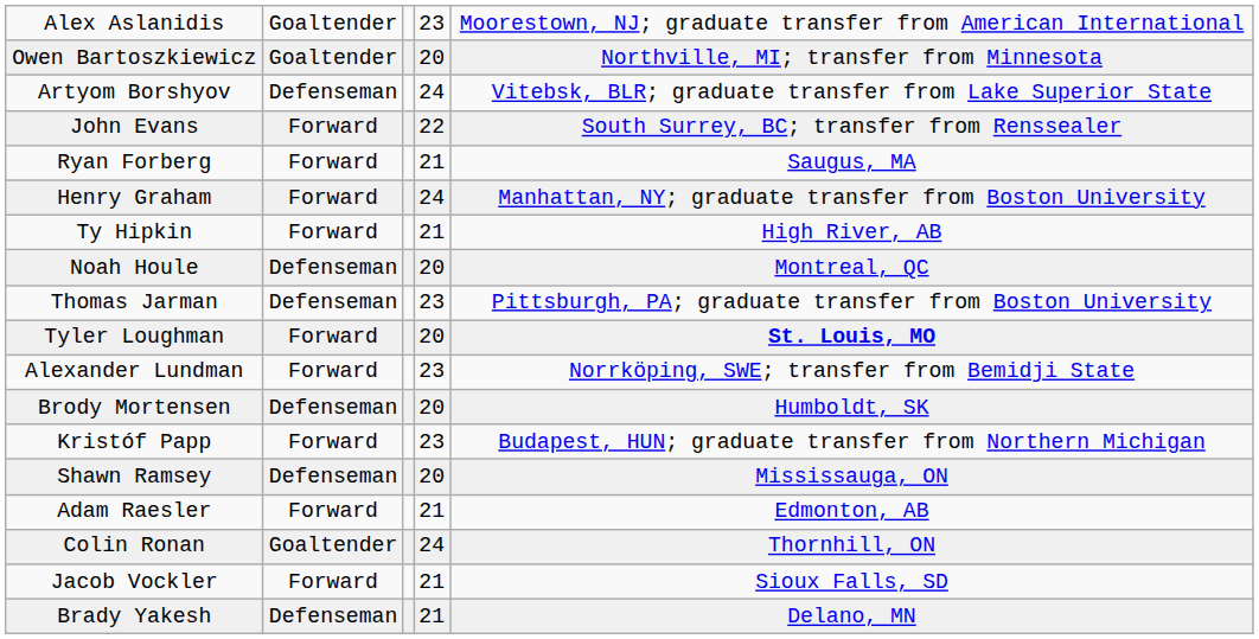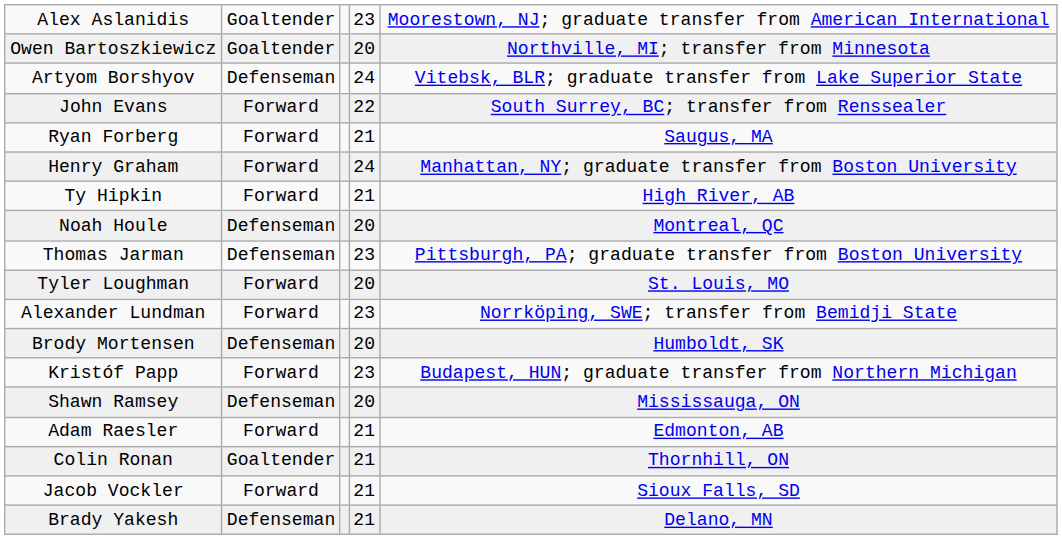 <table class="wikitable" width="60%">
 <tr align="center" bgcolor="">
 <td>Alex Aslanidis</td>
 <td>Goaltender</td>
 <td></td>
 <td>23</td>
 <td><a href='#'>Moorestown, NJ</a>; graduate transfer from <a href='#'>American International</a></td>
 </tr>
 <tr align="center" bgcolor="f0f0f0">
 <td>Owen Bartoszkiewicz</td>
 <td>Goaltender</td>
 <td></td>
 <td>20</td>
 <td><a href='#'>Northville, MI</a>; transfer from <a href='#'>Minnesota</a></td>
 </tr>
 <tr align="center" bgcolor="">
 <td>Artyom Borshyov</td>
 <td>Defenseman</td>
 <td></td>
 <td>24</td>
 <td><a href='#'>Vitebsk, BLR</a>; graduate transfer from <a href='#'>Lake Superior State</a></td>
 </tr>
 <tr align="center" bgcolor="f0f0f0">
 <td>John Evans</td>
 <td>Forward</td>
 <td></td>
 <td>22</td>
 <td><a href='#'>South Surrey, BC</a>; transfer from <a href='#'>Renssealer</a></td>
 </tr>
 <tr align="center" bgcolor="">
 <td>Ryan Forberg</td>
 <td>Forward</td>
 <td></td>
 <td>21</td>
 <td><a href='#'>Saugus, MA</a></td>
 </tr>
 <tr align="center" bgcolor="f0f0f0">
 <td>Henry Graham</td>
 <td>Forward</td>
 <td></td>
 <td>24</td>
 <td><a href='#'>Manhattan, NY</a>; graduate transfer from <a href='#'>Boston University</a></td>
 </tr>
 <tr align="center" bgcolor="">
 <td>Ty Hipkin</td>
 <td>Forward</td>
 <td></td>
 <td>21</td>
 <td><a href='#'>High River, AB</a></td>
 </tr>
 <tr align="center" bgcolor="f0f0f0">
 <td>Noah Houle</td>
 <td>Defenseman</td>
 <td></td>
 <td>20</td>
 <td><a href='#'>Montreal, QC</a></td>
 </tr>
 <tr align="center" bgcolor="">
 <td>Thomas Jarman</td>
 <td>Defenseman</td>
 <td></td>
 <td>23</td>
 <td><a href='#'>Pittsburgh, PA</a>; graduate transfer from <a href='#'>Boston University</a></td>
 </tr>
 <tr align="center" bgcolor="f0f0f0">
 <td>Tyler Loughman</td>
 <td>Forward</td>
 <td></td>
 <td>20</td>
-<td><strong><a href='#'>St. Louis, MO</a></strong></td>
+<td><a href='#'>St. Louis, MO</a></td>
 </tr>
 <tr align="center" bgcolor="">
 <td>Alexander Lundman</td>
 <td>Forward</td>
 <td></td>
 <td>23</td>
 <td><a href='#'>Norrköping, SWE</a>; transfer from <a href='#'>Bemidji State</a></td>
 </tr>
 <tr align="center" bgcolor="f0f0f0">
 <td>Brody Mortensen</td>
 <td>Defenseman</td>
 <td></td>
 <td>20</td>
 <td><a href='#'>Humboldt, SK</a></td>
 </tr>
 <tr align="center" bgcolor="">
 <td>Kristóf Papp</td>
 <td>Forward</td>
 <td></td>
 <td>23</td>
 <td><a href='#'>Budapest, HUN</a>; graduate transfer from <a href='#'>Northern Michigan</a></td>
 </tr>
 <tr align="center" bgcolor="f0f0f0">
 <td>Shawn Ramsey</td>
 <td>Defenseman</td>
 <td></td>
 <td>20</td>
 <td><a href='#'>Mississauga, ON</a></td>
 </tr>
 <tr align="center" bgcolor="">
 <td>Adam Raesler</td>
 <td>Forward</td>
 <td></td>
 <td>21</td>
 <td><a href='#'>Edmonton, AB</a></td>
 </tr>
 <tr align="center" bgcolor="f0f0f0">
 <td>Colin Ronan</td>
 <td>Goaltender</td>
 <td></td>
-<td>24</td>
+<td>21</td>
 <td><a href='#'>Thornhill, ON</a></td>
 </tr>
 <tr align="center" bgcolor="">
 <td>Jacob Vockler</td>
 <td>Forward</td>
 <td></td>
 <td>21</td>
 <td><a href='#'>Sioux Falls, SD</a></td>
 </tr>
 <tr align="center" bgcolor="f0f0f0">
 <td>Brady Yakesh</td>
 <td>Defenseman</td>
 <td></td>
 <td>21</td>
 <td><a href='#'>Delano, MN</a></td>
 </tr>
 </table>
